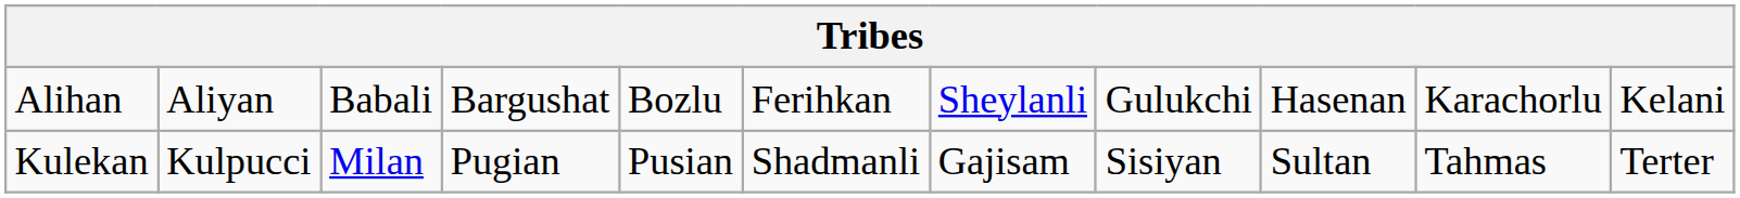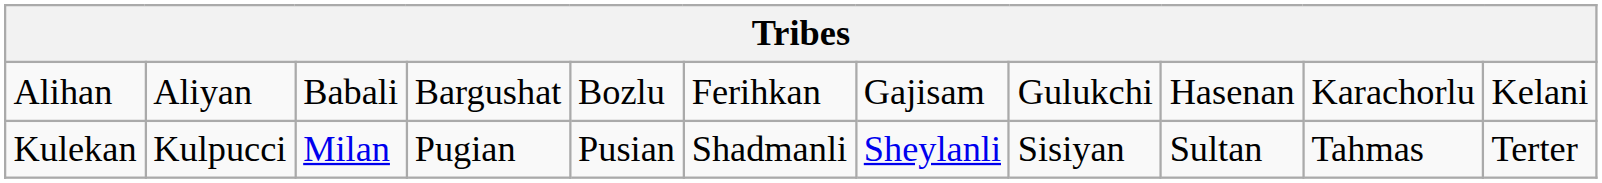 <table class="wikitable">
 <tr>
 <th colspan="19" style="border: yes; background: yes;"><strong>Tribes</strong></th>
 </tr>
 <tr>
 <td>Alihan</td>
 <td>Aliyan</td>
 <td>Babali</td>
 <td>Bargushat</td>
 <td>Bozlu</td>
 <td>Ferihkan</td>
-<td><a href='#'>Sheylanli</a></td>
+<td>Gajisam</td>
 <td>Gulukchi</td>
 <td>Hasenan</td>
 <td>Karachorlu</td>
 <td>Kelani</td>
 </tr>
 <tr>
 <td>Kulekan</td>
 <td>Kulpucci</td>
 <td><a href='#'>Milan</a></td>
 <td>Pugian</td>
 <td>Pusian</td>
 <td>Shadmanli</td>
-<td>Gajisam</td>
+<td><a href='#'>Sheylanli</a></td>
 <td>Sisiyan</td>
 <td>Sultan</td>
 <td>Tahmas</td>
 <td>Terter</td>
 </tr>
 </table>
